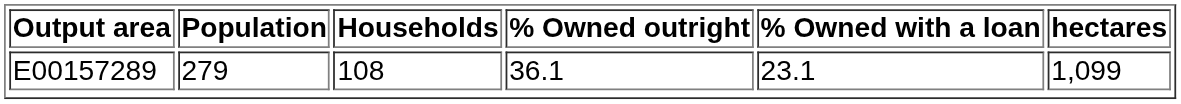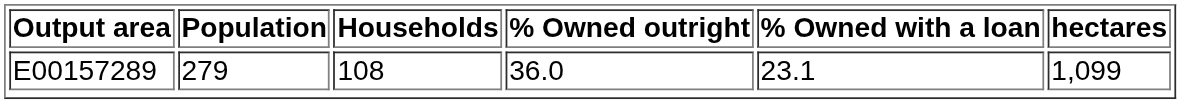 <table border=yes>
 <tr>
 <th>Output area</th>
 <th>Population</th>
 <th>Households</th>
 <th>% Owned outright</th>
 <th>% Owned with a loan</th>
 <th>hectares</th>
 </tr>
 <tr>
 <td>E00157289</td>
 <td>279</td>
 <td>108</td>
-<td>36.1</td>
+<td>36.0</td>
 <td>23.1</td>
 <td>1,099</td>
 </tr>
 <tr>
 </tr>
 </table>
